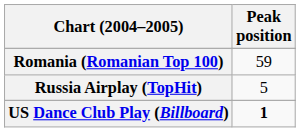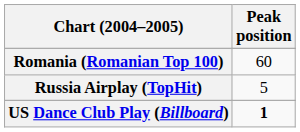 <table class="wikitable sortable plainrowheaders" style="text-align:center">
 <tr>
 <th scope="col">Chart (2004–2005)</th>
 <th scope="col">Peak<br>position</th>
 </tr>
 <tr>
 </tr>
 <tr>
 </tr>
 <tr>
 </tr>
 <tr>
 <th scope="row">Romania (<a href='#'>Romanian Top 100</a>)</th>
-<td>59</td>
+<td>60</td>
 </tr>
 <tr>
 <th scope="row">Russia Airplay (<a href='#'>TopHit</a>)</th>
 <td>5</td>
 </tr>
 <tr>
 </tr>
 <tr>
 </tr>
 <tr>
 </tr>
 <tr>
 <th scope="row">US <a href='#'>Dance Club Play</a> (<em><a href='#'>Billboard</a></em>)<br></th>
 <td><strong>1</strong></td>
 </tr>
 </table>
